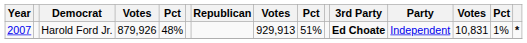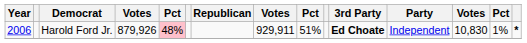 <table class="wikitable" style="margin:0.5em ; font-size:95%">
 <tr>
 <th>Year</th>
 <th></th>
 <th>Democrat</th>
 <th>Votes</th>
 <th>Pct</th>
 <th></th>
 <th>Republican</th>
 <th>Votes</th>
 <th>Pct</th>
 <th></th>
 <th>3rd Party</th>
 <th>Party</th>
 <th>Votes</th>
 <th>Pct</th>
 <th></th>
 </tr>
 <tr>
-<td><a href='#'>2007</a></td>
+<td><a href='#'>2006</a></td>
 <td></td>
 <td>Harold Ford Jr.</td>
 <td>879,926</td>
-<td>48%</td>
+<td style="background: pink;">48%</td>
 <td></td>
 <td></td>
-<td>929,913</td>
+<td>929,911</td>
 <td>51%</td>
 <td></td>
 <td><strong>Ed Choate</strong></td>
 <td><a href='#'>Independent</a></td>
-<td>10,831</td>
+<td>10,830</td>
 <td>1%</td>
 <td><strong>*</strong></td>
 </tr>
 <tr>
 </tr>
 </table>
